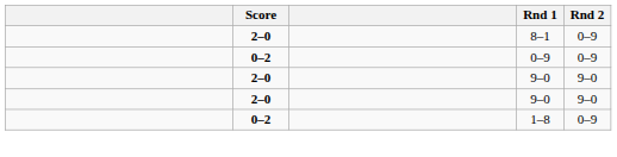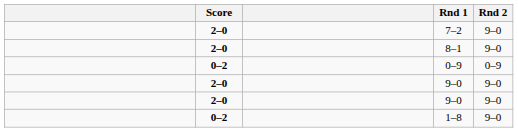 <table class="wikitable" style="text-align: center;">
 <tr>
 <th align="right" width="270"></th>
 <th width="60">Score</th>
 <th align="left" width="270"></th>
 <th width="50">Rnd 1</th>
 <th width="50">Rnd 2</th>
 </tr>
 <tr>
 <td align=left><strong></strong></td>
 <td align=center><strong>2–0</strong></td>
 <td align=left></td>
+<td>7–2</td>
+<td>9–0</td>
+</tr>
+<tr>
+<td align=left><strong></strong></td>
+<td align=center><strong>2–0</strong></td>
+<td align=left></td>
 <td>8–1</td>
-<td>0–9</td>
+<td>9–0</td>
 </tr>
 <tr>
 <td align=left></td>
 <td align=center><strong>0–2</strong></td>
 <td align=left><strong></strong></td>
 <td>0–9</td>
 <td>0–9</td>
 </tr>
 <tr>
 <td align=left><strong></strong></td>
 <td align=center><strong>2–0</strong></td>
 <td align=left></td>
 <td>9–0</td>
 <td>9–0</td>
 </tr>
 <tr>
 <td align=left><strong></strong></td>
 <td align=center><strong>2–0</strong></td>
 <td align=left></td>
 <td>9–0</td>
 <td>9–0</td>
 </tr>
 <tr>
 <td align=left></td>
 <td align=center><strong>0–2</strong></td>
 <td align=left><strong></strong></td>
 <td>1–8</td>
-<td>0–9</td>
+<td>9–0</td>
 </tr>
 </table>
